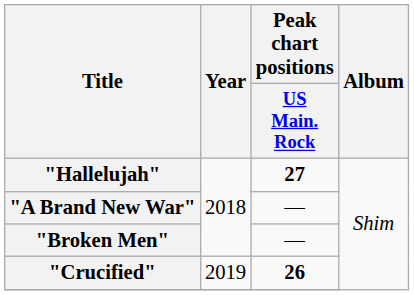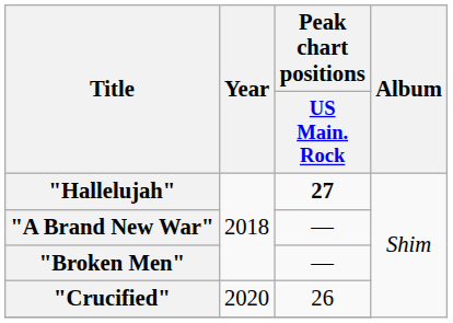 <table class="wikitable plainrowheaders" style="text-align:center;">
 <tr>
 <th scope="col" rowspan="2">Title</th>
 <th scope="col" rowspan="2">Year</th>
 <th scope="col">Peak chart positions</th>
 <th scope="col" rowspan="2">Album</th>
 </tr>
 <tr>
 <th scope="col" style="width:3em;font-size:90%;"><a href='#'>US<br>Main.<br>Rock</a><br></th>
 </tr>
 <tr>
 <th scope="row">"Hallelujah"</th>
 <td rowspan="3">2018</td>
 <td><strong>27</strong></td>
 <td rowspan="5"><em>Shim</em></td>
 </tr>
 <tr>
 <th scope="row">"A Brand New War"</th>
 <td>—</td>
 </tr>
 <tr>
 <th scope="row">"Broken Men"</th>
 <td>—</td>
 </tr>
 <tr>
 <th scope="row">"Crucified"</th>
-<td>2019</td>
-<td><strong>26</strong></td>
+<td>2020</td>
+<td>26</td>
 </tr>
 <tr>
 </tr>
 </table>
